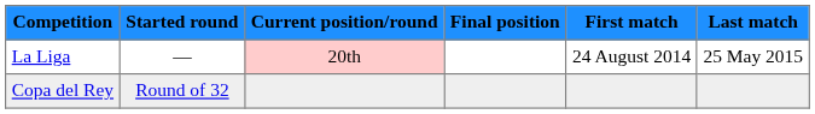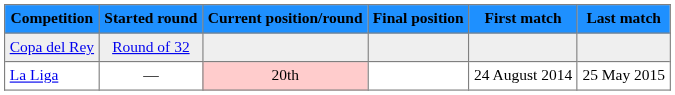 <table cellpadding="4" cellspacing="0" border="1" style="text-align: center; font-size: 85%; border: gray solid 1px; border-collapse: collapse;">
 <tr align="center" bgcolor="#1E90FF">
 <th>Competition</th>
 <th>Started round</th>
 <th>Current position/round</th>
 <th>Final position</th>
 <th>First match</th>
 <th>Last match</th>
 </tr>
+<tr bgcolor="#EFEFEF">
+<td align="left"><a href='#'>Copa del Rey</a></td>
+<td><a href='#'>Round of 32</a></td>
+<td></td>
+<td></td>
+<td></td>
+<td></td>
+</tr>
 <tr>
 <td align="left"><a href='#'>La Liga</a></td>
 <td>—</td>
 <td bgcolor="#FFCCCC">20th</td>
 <td></td>
 <td>24 August 2014</td>
 <td>25 May 2015</td>
 </tr>
-<tr bgcolor="#EFEFEF">
-<td align="left"><a href='#'>Copa del Rey</a></td>
-<td><a href='#'>Round of 32</a></td>
-<td></td>
-<td></td>
-<td></td>
-<td></td>
-</tr>
 </table>
